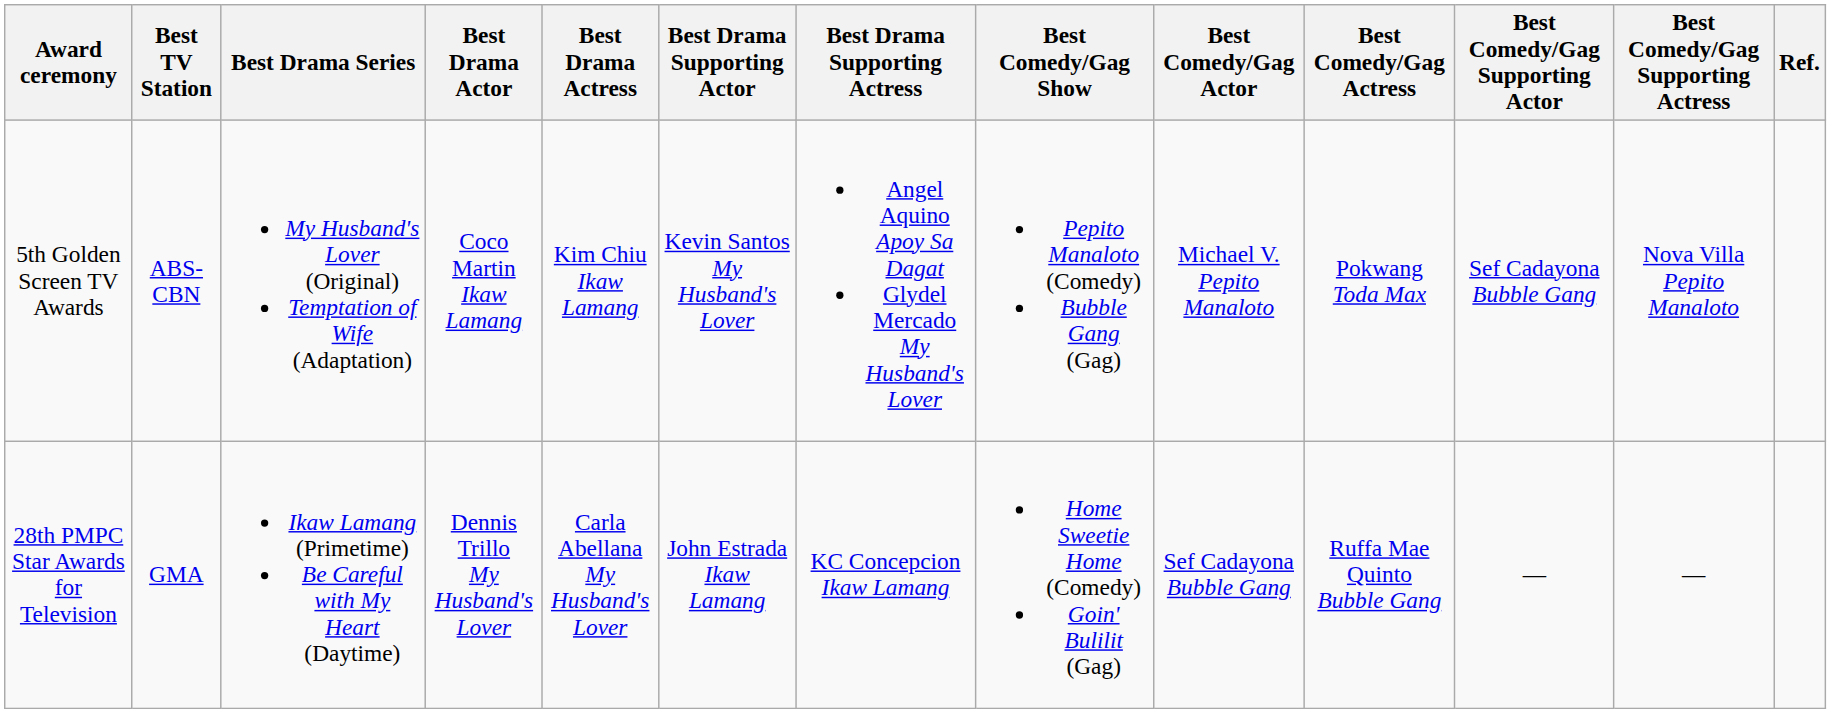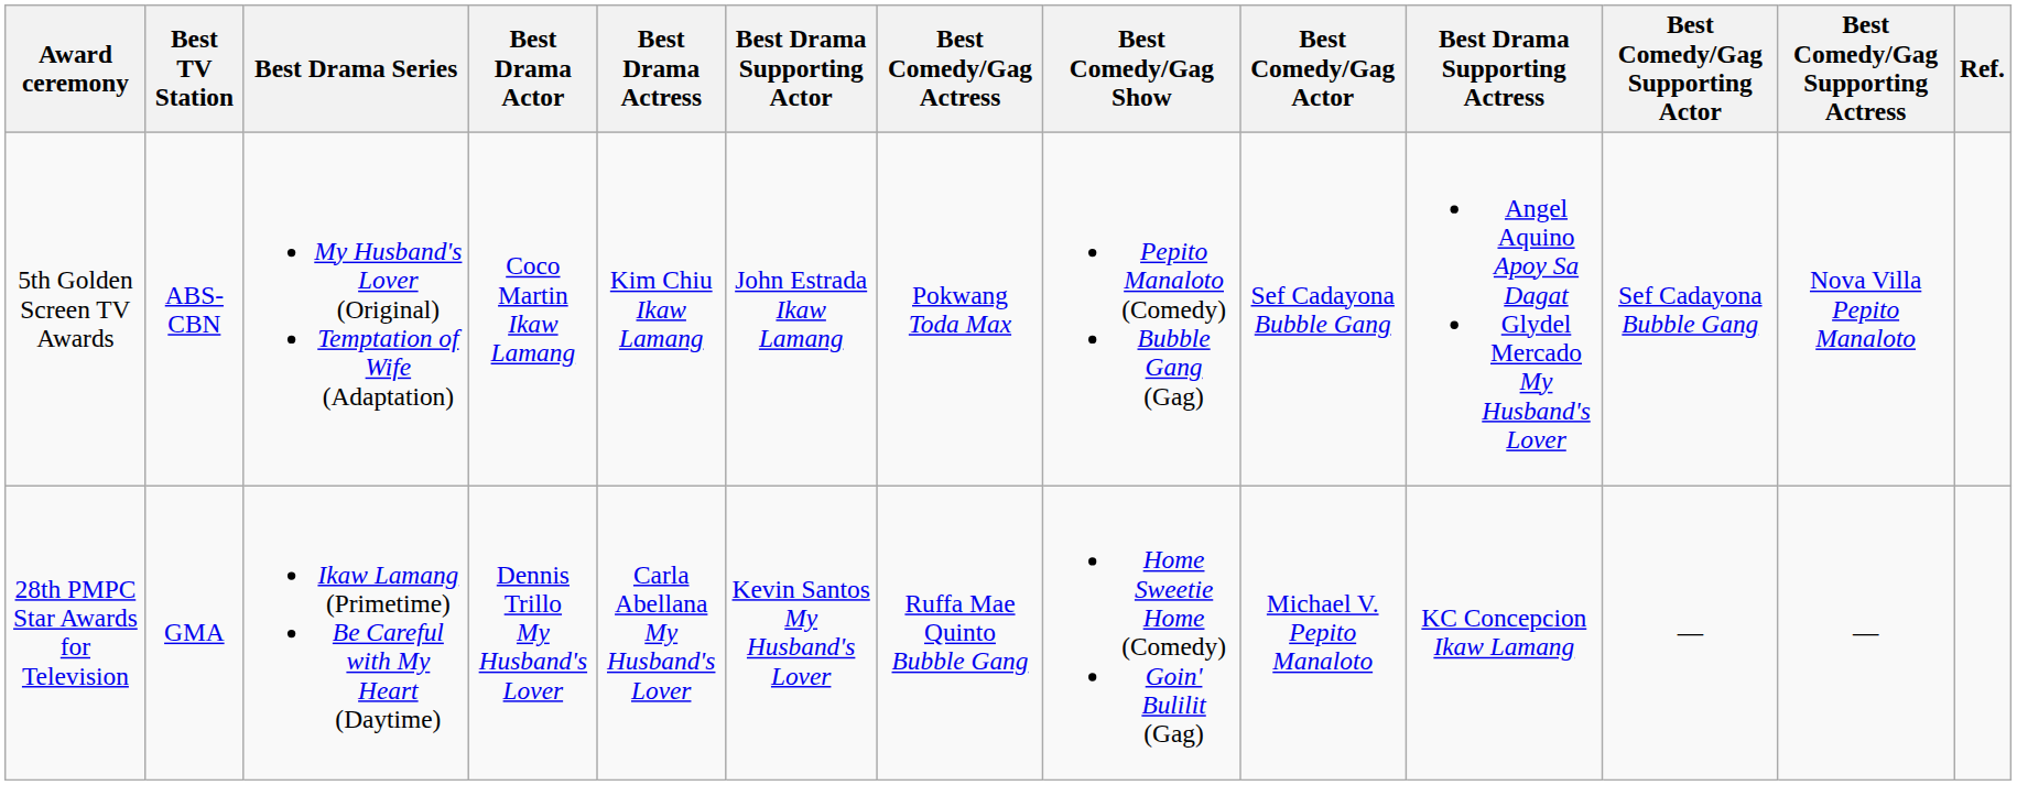 <table class="wikitable"  style="text-align:center">
 <tr>
 <th>Award ceremony</th>
 <th>Best TV Station</th>
 <th>Best Drama Series</th>
 <th>Best Drama Actor</th>
 <th>Best Drama Actress</th>
 <th>Best Drama Supporting Actor</th>
-<th>Best Drama Supporting Actress</th>
+<th>Best Comedy/Gag Actress</th>
 <th>Best Comedy/Gag Show</th>
 <th>Best Comedy/Gag Actor</th>
-<th>Best Comedy/Gag Actress</th>
+<th>Best Drama Supporting Actress</th>
 <th>Best Comedy/Gag Supporting Actor</th>
 <th>Best Comedy/Gag Supporting Actress</th>
 <th>Ref.</th>
 </tr>
 <tr>
 <td>5th Golden Screen TV Awards</td>
 <td><a href='#'>ABS-CBN</a></td>
 <td><br><ul><li><em><a href='#'>My Husband's Lover</a></em> (Original)</li><li><em><a href='#'>Temptation of Wife</a></em> (Adaptation)</li></ul></td>
 <td><a href='#'>Coco Martin</a><br> <em><a href='#'>Ikaw Lamang</a></em></td>
 <td><a href='#'>Kim Chiu</a><br> <em><a href='#'>Ikaw Lamang</a></em></td>
-<td><a href='#'>Kevin Santos</a><br> <em><a href='#'>My Husband's Lover</a></em></td>
+<td><a href='#'>John Estrada</a><br> <em><a href='#'>Ikaw Lamang</a></em></td>
+<td><a href='#'>Pokwang</a><br> <em><a href='#'>Toda Max</a></em></td>
+<td><br><ul><li><em><a href='#'>Pepito Manaloto</a></em> (Comedy)</li><li><em><a href='#'>Bubble Gang</a></em> (Gag)</li></ul></td>
+<td><a href='#'>Sef Cadayona</a><br> <em><a href='#'>Bubble Gang</a></em></td>
 <td><br><ul><li><a href='#'>Angel Aquino</a><br> <em><a href='#'>Apoy Sa Dagat</a></em></li><li><a href='#'>Glydel Mercado</a><br> <em><a href='#'>My Husband's Lover</a></em></li></ul></td>
-<td><br><ul><li><em><a href='#'>Pepito Manaloto</a></em> (Comedy)</li><li><em><a href='#'>Bubble Gang</a></em> (Gag)</li></ul></td>
-<td><a href='#'>Michael V.</a><br> <em><a href='#'>Pepito Manaloto</a></em></td>
-<td><a href='#'>Pokwang</a><br> <em><a href='#'>Toda Max</a></em></td>
 <td><a href='#'>Sef Cadayona</a><br> <em><a href='#'>Bubble Gang</a></em></td>
 <td><a href='#'>Nova Villa</a><br> <em><a href='#'>Pepito Manaloto</a></em></td>
 <td></td>
 </tr>
 <tr>
 <td><a href='#'>28th PMPC Star Awards for Television</a></td>
 <td><a href='#'>GMA</a></td>
 <td><br><ul><li><em><a href='#'>Ikaw Lamang</a></em> (Primetime)</li><li><em><a href='#'>Be Careful with My Heart</a></em> (Daytime)</li></ul></td>
 <td><a href='#'>Dennis Trillo</a><br> <em><a href='#'>My Husband's Lover</a></em></td>
 <td><a href='#'>Carla Abellana</a><br> <em><a href='#'>My Husband's Lover</a></em></td>
-<td><a href='#'>John Estrada</a><br> <em><a href='#'>Ikaw Lamang</a></em></td>
+<td><a href='#'>Kevin Santos</a><br> <em><a href='#'>My Husband's Lover</a></em></td>
+<td><a href='#'>Ruffa Mae Quinto</a><br> <em><a href='#'>Bubble Gang</a></em></td>
+<td><br><ul><li><em><a href='#'>Home Sweetie Home</a></em> (Comedy)</li><li><em><a href='#'>Goin' Bulilit</a></em> (Gag)</li></ul></td>
+<td><a href='#'>Michael V.</a><br> <em><a href='#'>Pepito Manaloto</a></em></td>
 <td><a href='#'>KC Concepcion</a><br> <em><a href='#'>Ikaw Lamang</a></em></td>
-<td><br><ul><li><em><a href='#'>Home Sweetie Home</a></em> (Comedy)</li><li><em><a href='#'>Goin' Bulilit</a></em> (Gag)</li></ul></td>
-<td><a href='#'>Sef Cadayona</a><br> <em><a href='#'>Bubble Gang</a></em></td>
-<td><a href='#'>Ruffa Mae Quinto</a><br> <em><a href='#'>Bubble Gang</a></em></td>
 <td>—</td>
 <td>—</td>
 <td></td>
 </tr>
 </table>
